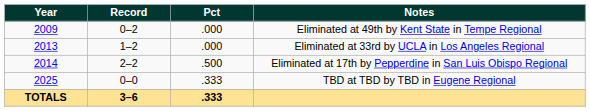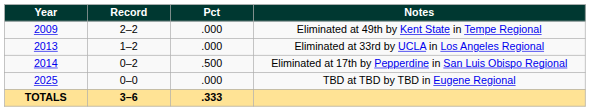 <table class="wikitable sortable" style="text-align:center">
 <tr>
 <th style="background: #003831; color:white; width:10%">Year</th>
 <th style="background: #003831; color:white; width:10%">Record</th>
 <th style="background: #003831; color:white; width:10%">Pct</th>
 <th style="background: #003831; color:white; width:40%">Notes</th>
 </tr>
 <tr>
 <td><a href='#'>2009</a></td>
-<td>0–2</td>
+<td>2–2</td>
 <td>.000</td>
 <td>Eliminated at 49th by <a href='#'>Kent State</a> in <a href='#'>Tempe Regional</a></td>
 </tr>
 <tr>
 <td><a href='#'>2013</a></td>
 <td>1–2</td>
 <td>.000</td>
 <td>Eliminated at 33rd by <a href='#'>UCLA</a> in <a href='#'>Los Angeles Regional</a></td>
 </tr>
 <tr>
 <td><a href='#'>2014</a></td>
-<td>2–2</td>
+<td>0–2</td>
 <td>.500</td>
 <td>Eliminated at 17th by <a href='#'>Pepperdine</a> in <a href='#'>San Luis Obispo Regional</a></td>
 </tr>
 <tr>
 <td><a href='#'>2025</a></td>
 <td>0–0</td>
-<td>.333</td>
+<td>.000</td>
 <td>TBD at TBD by TBD in <a href='#'>Eugene Regional</a></td>
 </tr>
 <tr class="sortbottom" style="background:#FFE395; color:black; font-weight:bold">
 <td>TOTALS</td>
 <td>3–6</td>
 <td>.333</td>
 <td></td>
 </tr>
 </table>
